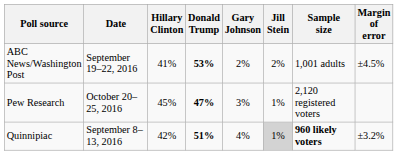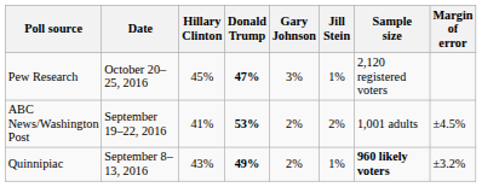 <table class="wikitable sortable">
 <tr style="background:lightgrey;">
 <th width="20%">Poll source</th>
 <th width="20%">Date</th>
 <th width="8%">Hillary Clinton<br><small></small></th>
 <th width="8%">Donald Trump<br><small></small></th>
 <th width="8%">Gary Johnson<br><small></small></th>
 <th width="8%">Jill Stein<br><small></small></th>
 <th width="20%">Sample<br>size</th>
 <th width="8%">Margin<br>of error</th>
 </tr>
 <tr>
+<td>Pew Research</td>
+<td>October 20–25, 2016</td>
+<td align="center">45%</td>
+<td align="center" ><strong>47%</strong></td>
+<td align="center">3%</td>
+<td align="center">1%</td>
+<td>2,120 registered voters</td>
+<td></td>
+</tr>
+<tr>
 <td>ABC News/Washington Post</td>
 <td>September 19–22, 2016</td>
 <td align="center">41%</td>
 <td align="center" ><strong>53%</strong></td>
 <td align="center">2%</td>
 <td align="center">2%</td>
 <td>1,001 adults</td>
 <td>±4.5%</td>
 </tr>
 <tr>
-<td>Pew Research</td>
-<td>October 20–25, 2016</td>
-<td align="center">45%</td>
-<td align="center" ><strong>47%</strong></td>
-<td align="center">3%</td>
-<td align="center">1%</td>
-<td>2,120 registered voters</td>
-<td></td>
-</tr>
-<tr>
 <td>Quinnipiac</td>
 <td>September 8–13, 2016</td>
-<td align="center">42%</td>
-<td align="center" ><strong>51%</strong></td>
-<td align="center">4%</td>
-<td align="center" style="background: lightgrey;">1%</td>
+<td align="center">43%</td>
+<td align="center" ><strong>49%</strong></td>
+<td align="center">2%</td>
+<td align="center">1%</td>
 <td><strong>960 likely voters</strong></td>
 <td>±3.2%</td>
 </tr>
 </table>
